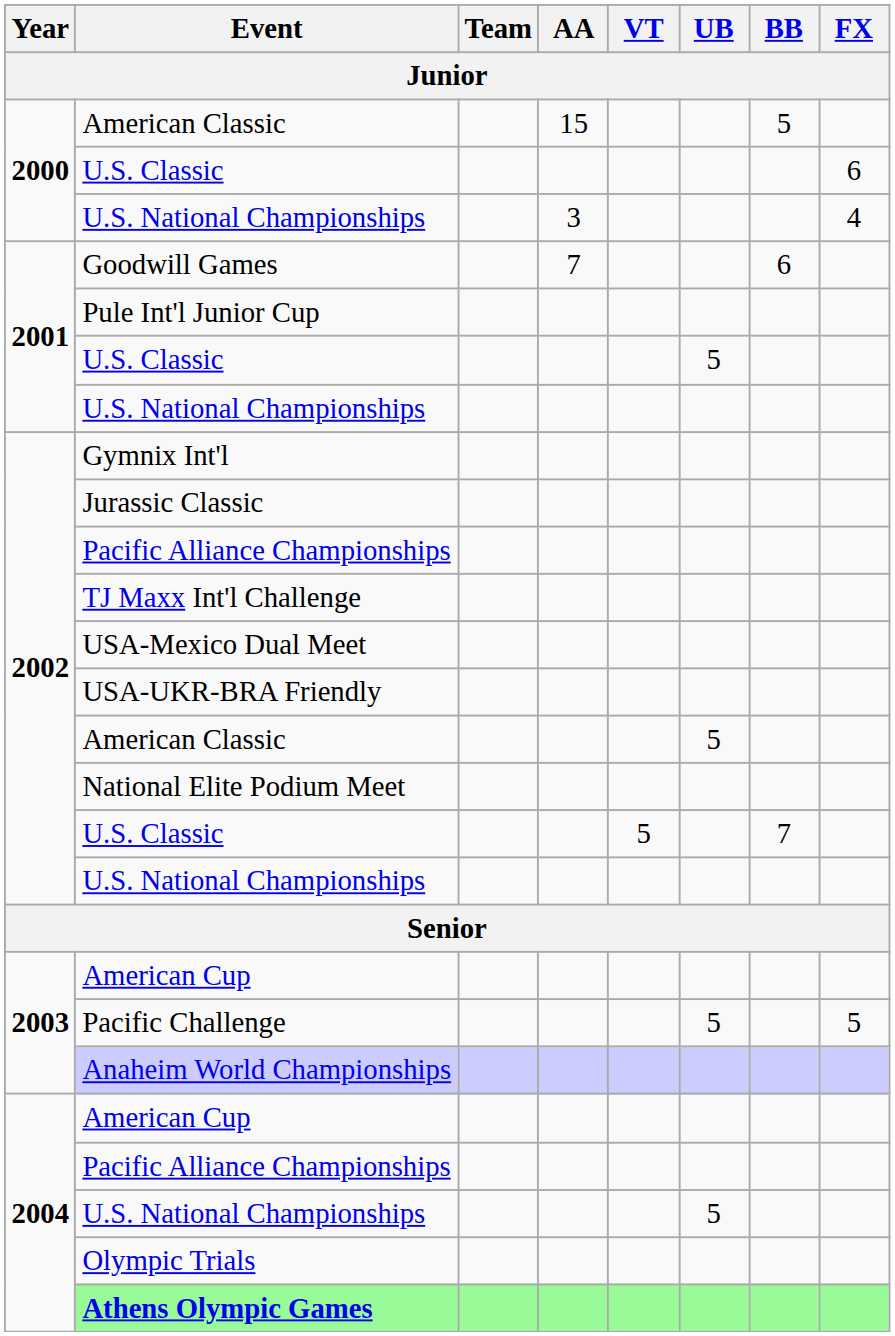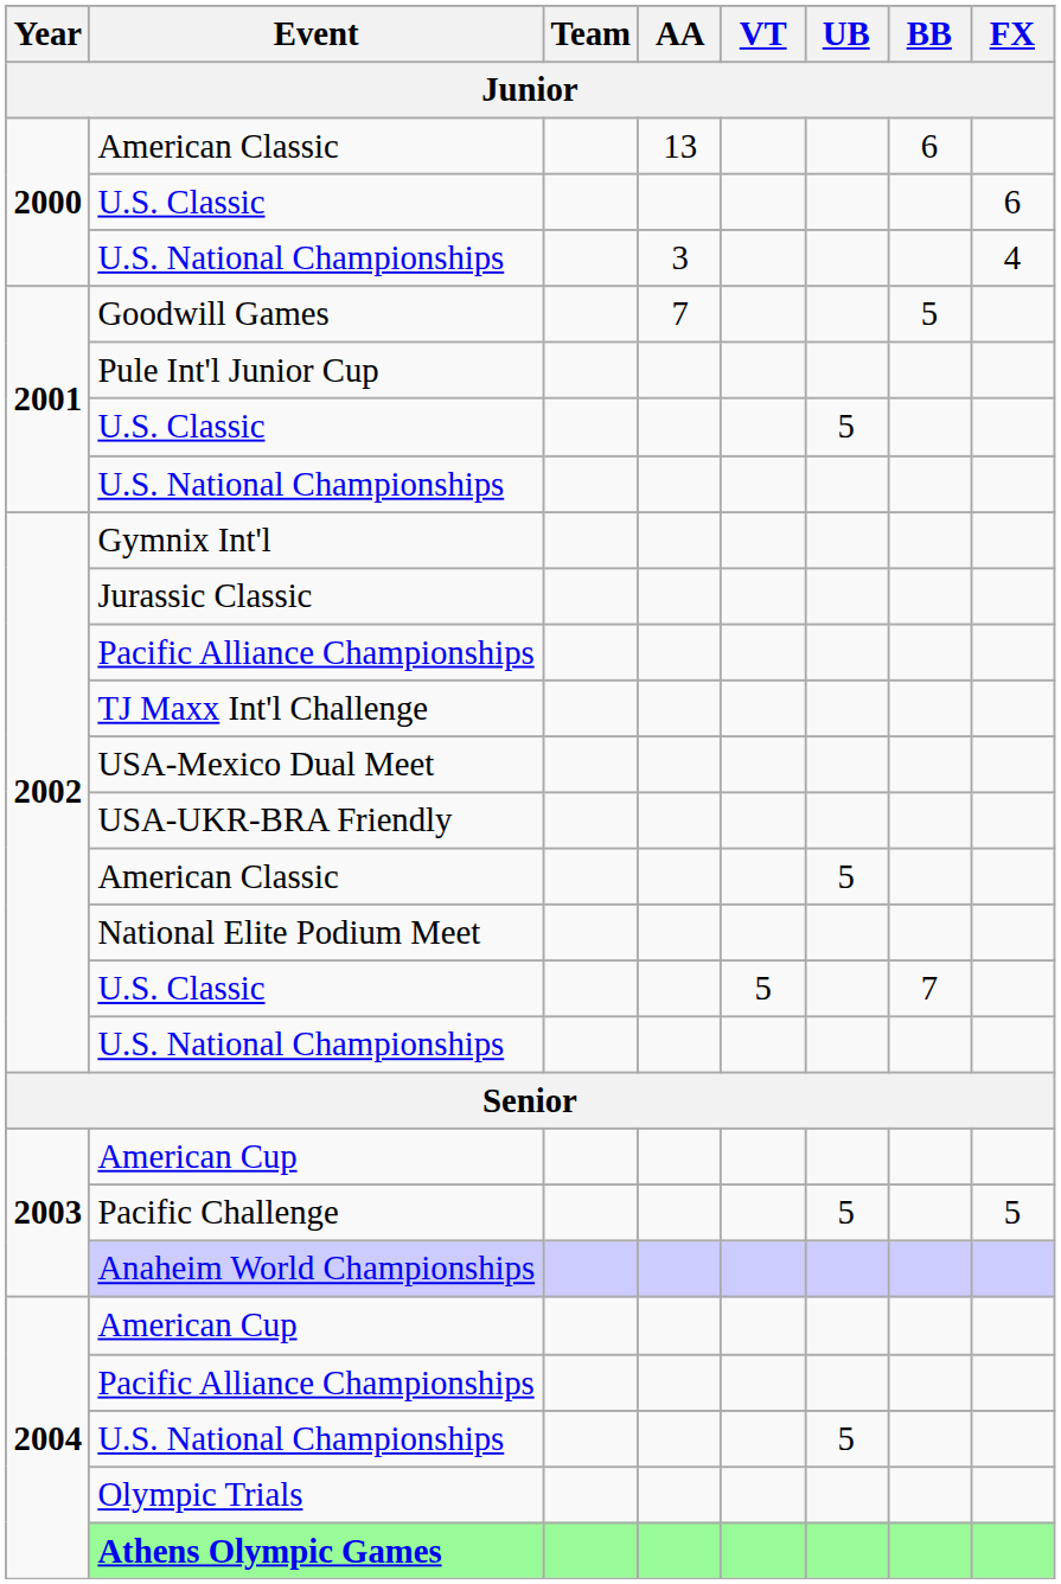 <table class="wikitable" style="text-align:center; font-size:95%;">
 <tr>
 <th align=center>Year</th>
 <th align=center>Event</th>
 <th style="width:30px;">Team</th>
 <th style="width:30px;">AA</th>
 <th style="width:30px;"><a href='#'>VT</a></th>
 <th style="width:30px;"><a href='#'>UB</a></th>
 <th style="width:30px;"><a href='#'>BB</a></th>
 <th style="width:30px;"><a href='#'>FX</a></th>
 </tr>
 <tr>
 <th colspan="8">Junior</th>
 </tr>
 <tr>
 <td rowspan="3"><strong>2000</strong></td>
 <td align=left>American Classic</td>
 <td></td>
-<td>15</td>
+<td>13</td>
 <td></td>
 <td></td>
-<td>5</td>
+<td>6</td>
 <td></td>
 </tr>
 <tr>
 <td align=left><a href='#'>U.S. Classic</a></td>
 <td></td>
 <td></td>
 <td></td>
 <td></td>
 <td></td>
 <td>6</td>
 </tr>
 <tr>
 <td align=left><a href='#'>U.S. National Championships</a></td>
 <td></td>
 <td>3</td>
 <td></td>
 <td></td>
 <td></td>
 <td>4</td>
 </tr>
 <tr>
 <td rowspan="4"><strong>2001</strong></td>
 <td align=left>Goodwill Games</td>
 <td></td>
 <td>7</td>
 <td></td>
 <td></td>
-<td>6</td>
+<td>5</td>
 <td></td>
 </tr>
 <tr>
 <td align=left>Pule Int'l Junior Cup</td>
 <td></td>
 <td></td>
 <td></td>
 <td></td>
 <td></td>
 <td></td>
 </tr>
 <tr>
 <td align=left><a href='#'>U.S. Classic</a></td>
 <td></td>
 <td></td>
 <td></td>
 <td>5</td>
 <td></td>
 <td></td>
 </tr>
 <tr>
 <td align=left><a href='#'>U.S. National Championships</a></td>
 <td></td>
 <td></td>
 <td></td>
 <td></td>
 <td></td>
 <td></td>
 </tr>
 <tr>
 <td rowspan="10"><strong>2002</strong></td>
 <td align=left>Gymnix Int'l</td>
 <td></td>
 <td></td>
 <td></td>
 <td></td>
 <td></td>
 <td></td>
 </tr>
 <tr>
 <td align=left>Jurassic Classic</td>
 <td></td>
 <td></td>
 <td></td>
 <td></td>
 <td></td>
 <td></td>
 </tr>
 <tr>
 <td align=left><a href='#'>Pacific Alliance Championships</a></td>
 <td></td>
 <td></td>
 <td></td>
 <td></td>
 <td></td>
 <td></td>
 </tr>
 <tr>
 <td align=left><a href='#'>TJ Maxx</a> Int'l Challenge</td>
 <td></td>
 <td></td>
 <td></td>
 <td></td>
 <td></td>
 <td></td>
 </tr>
 <tr>
 <td align=left>USA-Mexico Dual Meet</td>
 <td></td>
 <td></td>
 <td></td>
 <td></td>
 <td></td>
 <td></td>
 </tr>
 <tr>
 <td align=left>USA-UKR-BRA Friendly</td>
 <td></td>
 <td></td>
 <td></td>
 <td></td>
 <td></td>
 <td></td>
 </tr>
 <tr>
 <td align=left>American Classic</td>
 <td></td>
 <td></td>
 <td></td>
 <td>5</td>
 <td></td>
 <td></td>
 </tr>
 <tr>
 <td align=left>National Elite Podium Meet</td>
 <td></td>
 <td></td>
 <td></td>
 <td></td>
 <td></td>
 <td></td>
 </tr>
 <tr>
 <td align=left><a href='#'>U.S. Classic</a></td>
 <td></td>
 <td></td>
 <td>5</td>
 <td></td>
 <td>7</td>
 <td></td>
 </tr>
 <tr>
 <td align=left><a href='#'>U.S. National Championships</a></td>
 <td></td>
 <td></td>
 <td></td>
 <td></td>
 <td></td>
 <td></td>
 </tr>
 <tr>
 <th colspan="8">Senior</th>
 </tr>
 <tr>
 <td rowspan="3"><strong>2003</strong></td>
 <td align=left><a href='#'>American Cup</a></td>
 <td></td>
 <td></td>
 <td></td>
 <td></td>
 <td></td>
 <td></td>
 </tr>
 <tr>
 <td align=left>Pacific Challenge</td>
 <td></td>
 <td></td>
 <td></td>
 <td>5</td>
 <td></td>
 <td>5</td>
 </tr>
 <tr bgcolor=#CCCCFF>
 <td align=left><a href='#'>Anaheim World Championships</a></td>
 <td></td>
 <td></td>
 <td></td>
 <td></td>
 <td></td>
 <td></td>
 </tr>
 <tr>
 <td rowspan="5"><strong>2004</strong></td>
 <td align=left><a href='#'>American Cup</a></td>
 <td></td>
 <td></td>
 <td></td>
 <td></td>
 <td></td>
 <td></td>
 </tr>
 <tr>
 <td align=left><a href='#'>Pacific Alliance Championships</a></td>
 <td></td>
 <td></td>
 <td></td>
 <td></td>
 <td></td>
 <td></td>
 </tr>
 <tr>
 <td align=left><a href='#'>U.S. National Championships</a></td>
 <td></td>
 <td></td>
 <td></td>
 <td>5</td>
 <td></td>
 <td></td>
 </tr>
 <tr>
 <td align=left><a href='#'>Olympic Trials</a></td>
 <td></td>
 <td></td>
 <td></td>
 <td></td>
 <td></td>
 <td></td>
 </tr>
 <tr bgcolor=98FB98>
 <td align=left><strong><a href='#'>Athens Olympic Games</a></strong></td>
 <td></td>
 <td></td>
 <td></td>
 <td></td>
 <td></td>
 <td></td>
 </tr>
 </table>
